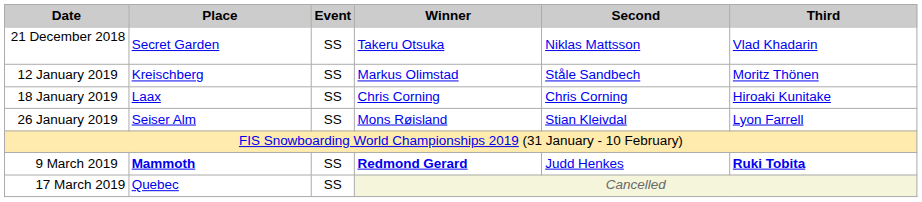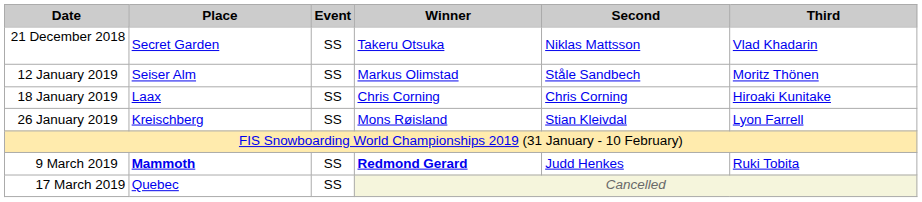 <table class="wikitable plainrowheaders" style="background:#fff; font-size:86%; line-height:16px; border:grey solid 1px; border-collapse:collapse;">
 <tr>
 <th scope="col" style="background:#ccc; width:120px;">Date</th>
 <th scope="col" style="background:#ccc; width:180px;">Place</th>
 <th scope="col" style="background:#ccc; width:30px;">Event</th>
 <th scope="col" style="background:#ccc; width:185px;">Winner</th>
 <th scope="col" style="background:#ccc; width:185px;">Second</th>
 <th scope="col" style="background:#ccc; width:185px;">Third</th>
 </tr>
 <tr>
 <td align="right">21 December 2018  </td>
 <td> <a href='#'>Secret Garden</a></td>
 <td align="center">SS</td>
 <td> <a href='#'>Takeru Otsuka</a></td>
 <td> <a href='#'>Niklas Mattsson</a></td>
 <td> <a href='#'>Vlad Khadarin</a></td>
 </tr>
 <tr>
 <td align="right">12 January 2019  </td>
-<td> <a href='#'>Kreischberg</a></td>
+<td> <a href='#'>Seiser Alm</a></td>
 <td align="center">SS</td>
 <td> <a href='#'>Markus Olimstad</a></td>
 <td> <a href='#'>Ståle Sandbech</a></td>
 <td> <a href='#'>Moritz Thönen</a></td>
 </tr>
 <tr>
 <td align="right">18 January 2019  </td>
 <td> <a href='#'>Laax</a></td>
 <td align="center">SS</td>
 <td> <a href='#'>Chris Corning</a></td>
 <td> <a href='#'>Chris Corning</a></td>
 <td> <a href='#'>Hiroaki Kunitake</a></td>
 </tr>
 <tr>
 <td align="right">26 January 2019  </td>
-<td> <a href='#'>Seiser Alm</a></td>
+<td> <a href='#'>Kreischberg</a></td>
 <td align="center">SS</td>
 <td> <a href='#'>Mons Røisland</a></td>
 <td> <a href='#'>Stian Kleivdal</a></td>
 <td> <a href='#'>Lyon Farrell</a></td>
 </tr>
 <tr style="background:#FFEBAD">
 <td colspan="6" align="middle"><a href='#'>FIS Snowboarding World Championships 2019</a>  (31 January - 10 February)</td>
 </tr>
 <tr>
 <td align="right">9 March 2019  </td>
 <td><strong> <a href='#'>Mammoth</a></strong></td>
 <td align="center">SS</td>
 <td><strong> <a href='#'>Redmond Gerard</a></strong></td>
 <td> <a href='#'>Judd Henkes</a></td>
-<td><strong> <a href='#'>Ruki Tobita</a></strong></td>
+<td> <a href='#'>Ruki Tobita</a></td>
 </tr>
 <tr>
 <td align="right">17 March 2019</td>
 <td> <a href='#'>Quebec</a></td>
 <td align="center">SS</td>
 <td colspan=5 align=center bgcolor="F5F5DC" style=color:#696969><em>Cancelled</em></td>
 </tr>
 </table>
